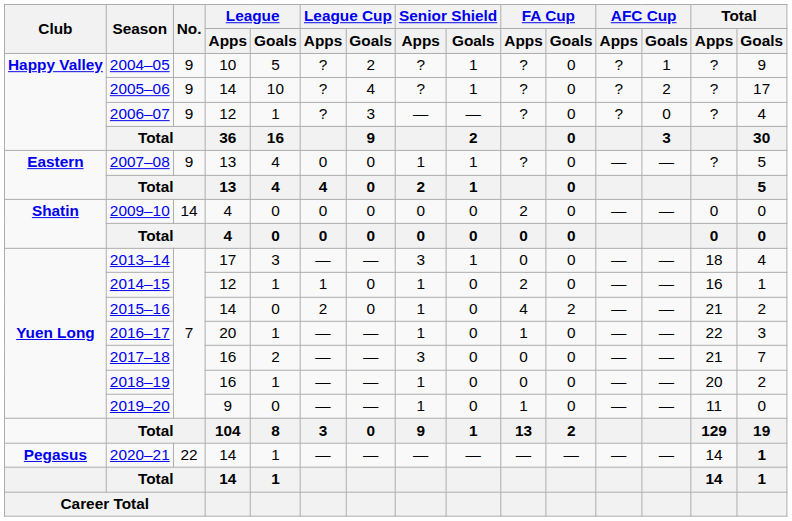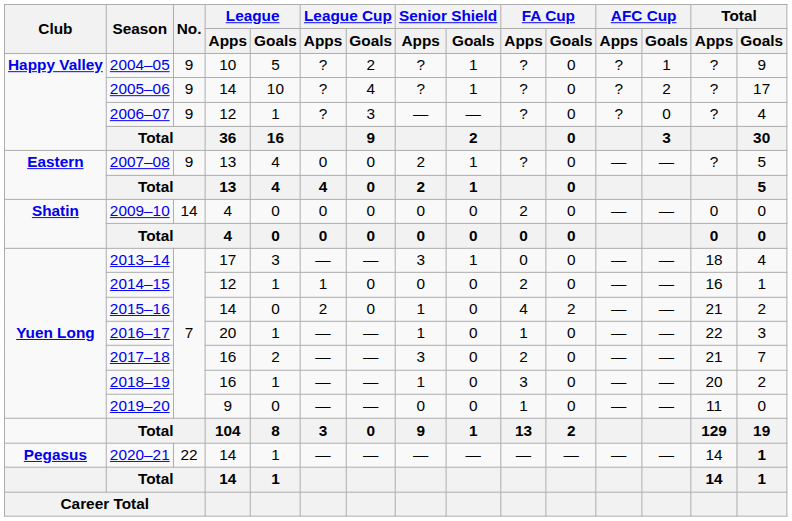 <table class="wikitable" style="text-align: center;">
 <tr>
 <th rowspan="2">Club</th>
 <th rowspan="2">Season</th>
 <th rowspan="2">No.</th>
 <th colspan="2"><a href='#'>League</a></th>
 <th colspan="2"><a href='#'>League Cup</a></th>
 <th colspan="2"><a href='#'>Senior Shield</a></th>
 <th colspan="2"><a href='#'>FA Cup</a></th>
 <th colspan="2"><a href='#'>AFC Cup</a></th>
 <th colspan="2">Total</th>
 </tr>
 <tr>
 <th>Apps</th>
 <th>Goals</th>
 <th>Apps</th>
 <th>Goals</th>
 <th>Apps</th>
 <th>Goals</th>
 <th>Apps</th>
 <th>Goals</th>
 <th>Apps</th>
 <th>Goals</th>
 <th>Apps</th>
 <th>Goals</th>
 </tr>
 <tr>
 <td rowspan="4" valign="top"><strong><a href='#'>Happy Valley</a></strong></td>
 <td><a href='#'>2004–05</a></td>
 <td>9</td>
 <td>10</td>
 <td>5</td>
 <td>?</td>
 <td>2</td>
 <td>?</td>
 <td>1</td>
 <td>?</td>
 <td>0</td>
 <td>?</td>
 <td>1</td>
 <td>?</td>
 <td>9</td>
 </tr>
 <tr>
 <td><a href='#'>2005–06</a></td>
 <td>9</td>
 <td>14</td>
 <td>10</td>
 <td>?</td>
 <td>4</td>
 <td>?</td>
 <td>1</td>
 <td>?</td>
 <td>0</td>
 <td>?</td>
 <td>2</td>
 <td>?</td>
 <td>17</td>
 </tr>
 <tr>
 <td><a href='#'>2006–07</a></td>
 <td>9</td>
 <td>12</td>
 <td>1</td>
 <td>?</td>
 <td>3</td>
 <td>—</td>
 <td>—</td>
 <td>?</td>
 <td>0</td>
 <td>?</td>
 <td>0</td>
 <td>?</td>
 <td>4</td>
 </tr>
 <tr>
 <th colspan="2">Total</th>
 <th>36</th>
 <th>16</th>
 <th></th>
 <th>9</th>
 <th></th>
 <th>2</th>
 <th></th>
 <th>0</th>
 <th></th>
 <th>3</th>
 <th></th>
 <th>30</th>
 </tr>
 <tr>
 <td rowspan="2" valign="top"><strong><a href='#'>Eastern</a></strong></td>
 <td><a href='#'>2007–08</a></td>
 <td>9</td>
 <td>13</td>
 <td>4</td>
 <td>0</td>
 <td>0</td>
-<td>1</td>
+<td>2</td>
 <td>1</td>
 <td>?</td>
 <td>0</td>
 <td>—</td>
 <td>—</td>
 <td>?</td>
 <td>5</td>
 </tr>
 <tr>
 <th colspan="2">Total</th>
 <th>13</th>
 <th>4</th>
 <th>4</th>
 <th>0</th>
 <th>2</th>
 <th>1</th>
 <th></th>
 <th>0</th>
 <th></th>
 <th></th>
 <th></th>
 <th>5</th>
 </tr>
 <tr>
 <td rowspan="2" valign="top"><strong><a href='#'>Shatin</a></strong></td>
 <td><a href='#'>2009–10</a></td>
 <td>14</td>
 <td>4</td>
 <td>0</td>
 <td>0</td>
 <td>0</td>
 <td>0</td>
 <td>0</td>
 <td>2</td>
 <td>0</td>
 <td>—</td>
 <td>—</td>
 <td>0</td>
 <td>0</td>
 </tr>
 <tr>
 <th colspan="2">Total</th>
 <th>4</th>
 <th>0</th>
 <th>0</th>
 <th>0</th>
 <th>0</th>
 <th>0</th>
 <th>0</th>
 <th>0</th>
 <th></th>
 <th></th>
 <th>0</th>
 <th>0</th>
 </tr>
 <tr>
 <td rowspan="7"><a href='#'><strong>Yuen Long</strong></a></td>
 <td><a href='#'>2013–14</a></td>
 <td rowspan="7">7</td>
 <td>17</td>
 <td>3</td>
 <td>—</td>
 <td>—</td>
 <td>3</td>
 <td>1</td>
 <td>0</td>
 <td>0</td>
 <td>—</td>
 <td>—</td>
 <td>18</td>
 <td>4</td>
 </tr>
 <tr>
 <td><a href='#'>2014–15</a></td>
 <td>12</td>
 <td>1</td>
 <td>1</td>
 <td>0</td>
-<td>1</td>
+<td>0</td>
 <td>0</td>
 <td>2</td>
 <td>0</td>
 <td>—</td>
 <td>—</td>
 <td>16</td>
 <td>1</td>
 </tr>
 <tr>
 <td><a href='#'>2015–16</a></td>
 <td>14</td>
 <td>0</td>
 <td>2</td>
 <td>0</td>
 <td>1</td>
 <td>0</td>
 <td>4</td>
 <td>2</td>
 <td>—</td>
 <td>—</td>
 <td>21</td>
 <td>2</td>
 </tr>
 <tr>
 <td><a href='#'>2016–17</a></td>
 <td>20</td>
 <td>1</td>
 <td>—</td>
 <td>—</td>
 <td>1</td>
 <td>0</td>
 <td>1</td>
 <td>0</td>
 <td>—</td>
 <td>—</td>
 <td>22</td>
 <td>3</td>
 </tr>
 <tr>
 <td><a href='#'>2017–18</a></td>
 <td>16</td>
 <td>2</td>
 <td>—</td>
 <td>—</td>
 <td>3</td>
 <td>0</td>
-<td>0</td>
+<td>2</td>
 <td>0</td>
 <td>—</td>
 <td>—</td>
 <td>21</td>
 <td>7</td>
 </tr>
 <tr>
 <td><a href='#'>2018–19</a></td>
 <td>16</td>
 <td>1</td>
 <td>—</td>
 <td>—</td>
 <td>1</td>
 <td>0</td>
-<td>0</td>
+<td>3</td>
 <td>0</td>
 <td>—</td>
 <td>—</td>
 <td>20</td>
 <td>2</td>
 </tr>
 <tr>
 <td><a href='#'>2019–20</a></td>
 <td>9</td>
 <td>0</td>
 <td>—</td>
 <td>—</td>
-<td>1</td>
+<td>0</td>
 <td>0</td>
 <td>1</td>
 <td>0</td>
 <td>—</td>
 <td>—</td>
 <td>11</td>
 <td>0</td>
 </tr>
 <tr>
 <td></td>
 <th colspan="2">Total</th>
 <th>104</th>
 <th>8</th>
 <th>3</th>
 <th>0</th>
 <th>9</th>
 <th>1</th>
 <th>13</th>
 <th>2</th>
 <th></th>
 <th></th>
 <th>129</th>
 <th>19</th>
 </tr>
 <tr>
 <td><a href='#'><strong>Pegasus</strong></a></td>
 <td><a href='#'>2020–21</a></td>
 <td>22</td>
 <td>14</td>
 <td>1</td>
 <td>—</td>
 <td>—</td>
 <td>—</td>
 <td>—</td>
 <td>—</td>
 <td>—</td>
 <td>—</td>
 <td>—</td>
 <td>14</td>
 <th>1</th>
 </tr>
 <tr>
 <th></th>
 <th colspan="2">Total</th>
 <th>14</th>
 <th>1</th>
 <th></th>
 <th></th>
 <th></th>
 <th></th>
 <th></th>
 <th></th>
 <th></th>
 <th></th>
 <th>14</th>
 <th>1</th>
 </tr>
 <tr>
 <th colspan="3">Career Total</th>
 <th></th>
 <th></th>
 <th></th>
 <th></th>
 <th></th>
 <th></th>
 <th></th>
 <th></th>
 <th></th>
 <th></th>
 <th></th>
 <th></th>
 </tr>
 </table>
